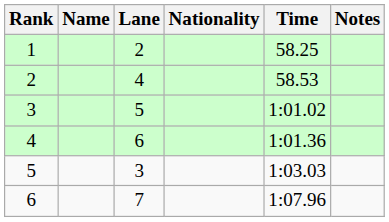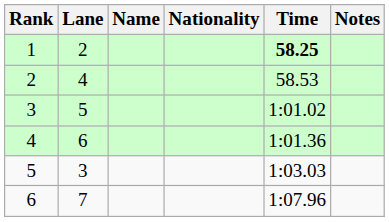 <table class="wikitable sortable" style="text-align:center">
 <tr>
 <th>Rank</th>
+<th>Lane</th>
 <th>Name</th>
-<th>Lane</th>
 <th>Nationality</th>
 <th>Time</th>
 <th>Notes</th>
 </tr>
 <tr bgcolor=ccffcc>
 <td>1</td>
-<td align=left></td>
 <td>2</td>
 <td align=left></td>
-<td>58.25</td>
+<td align=left></td>
+<td><strong>58.25</strong></td>
 <td><strong></strong> <strong></strong></td>
 </tr>
 <tr bgcolor=ccffcc>
 <td>2</td>
+<td>4</td>
 <td align=left></td>
-<td>4</td>
 <td align=left></td>
 <td>58.53</td>
 <td><strong></strong></td>
 </tr>
 <tr bgcolor=ccffcc>
 <td>3</td>
+<td>5</td>
 <td align=left></td>
-<td>5</td>
 <td align=left></td>
 <td>1:01.02</td>
 <td><strong></strong></td>
 </tr>
 <tr bgcolor=ccffcc>
 <td>4</td>
+<td>6</td>
 <td align=left></td>
-<td>6</td>
 <td align=left></td>
 <td>1:01.36</td>
 <td><strong></strong></td>
 </tr>
 <tr>
 <td>5</td>
+<td>3</td>
 <td align=left></td>
-<td>3</td>
 <td align=left></td>
 <td>1:03.03</td>
 <td></td>
 </tr>
 <tr>
 <td>6</td>
+<td>7</td>
 <td align=left></td>
-<td>7</td>
 <td align=left></td>
 <td>1:07.96</td>
 <td></td>
 </tr>
 </table>
